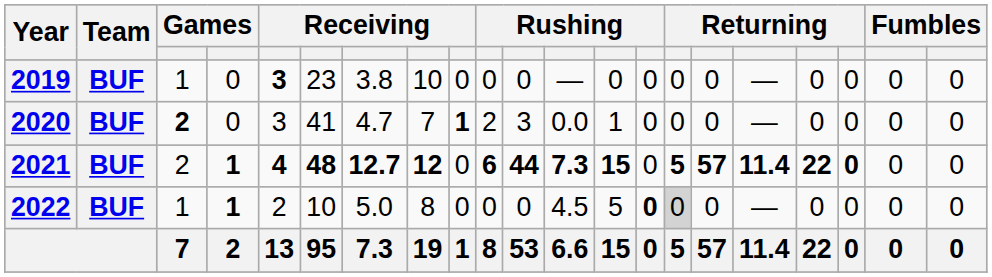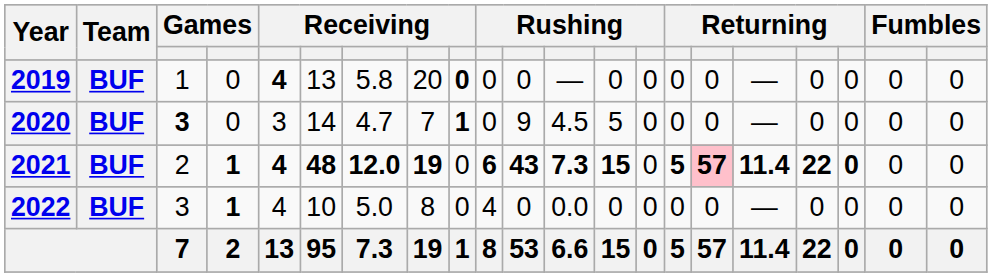 <table class=wikitable style="text-align:center;">
 <tr>
 <th rowspan="2">Year</th>
 <th rowspan="2">Team</th>
 <th colspan="2">Games</th>
 <th colspan="5">Receiving</th>
 <th colspan="5">Rushing</th>
 <th colspan="5">Returning</th>
 <th colspan="2">Fumbles</th>
 </tr>
 <tr>
 <th></th>
 <th></th>
 <th></th>
 <th></th>
 <th></th>
 <th></th>
 <th></th>
 <th></th>
 <th></th>
 <th></th>
 <th></th>
 <th></th>
 <th></th>
 <th></th>
 <th></th>
 <th></th>
 <th></th>
 <th></th>
 <th></th>
 </tr>
 <tr>
 <th><a href='#'>2019</a></th>
 <th><a href='#'>BUF</a></th>
 <td>1</td>
 <td>0</td>
-<td><strong>3</strong></td>
-<td>23</td>
-<td>3.8</td>
-<td>10</td>
-<td>0</td>
+<td><strong>4</strong></td>
+<td>13</td>
+<td>5.8</td>
+<td>20</td>
+<td><strong>0</strong></td>
 <td>0</td>
 <td>0</td>
 <td>—</td>
 <td>0</td>
 <td>0</td>
 <td>0</td>
 <td>0</td>
 <td>—</td>
 <td>0</td>
 <td>0</td>
 <td>0</td>
 <td>0</td>
 </tr>
 <tr>
 <th><a href='#'>2020</a></th>
 <th><a href='#'>BUF</a></th>
-<td><strong>2</strong></td>
+<td><strong>3</strong></td>
 <td>0</td>
 <td>3</td>
-<td>41</td>
+<td>14</td>
 <td>4.7</td>
 <td>7</td>
 <td><strong>1</strong></td>
-<td>2</td>
-<td>3</td>
-<td>0.0</td>
-<td>1</td>
+<td>0</td>
+<td>9</td>
+<td>4.5</td>
+<td>5</td>
 <td>0</td>
 <td>0</td>
 <td>0</td>
 <td>—</td>
 <td>0</td>
 <td>0</td>
 <td>0</td>
 <td>0</td>
 </tr>
 <tr>
 <th><a href='#'>2021</a></th>
 <th><a href='#'>BUF</a></th>
 <td>2</td>
 <td><strong>1</strong></td>
 <td><strong>4</strong></td>
 <td><strong>48</strong></td>
-<td><strong>12.7</strong></td>
-<td><strong>12</strong></td>
+<td><strong>12.0</strong></td>
+<td><strong>19</strong></td>
 <td>0</td>
 <td><strong>6</strong></td>
-<td><strong>44</strong></td>
+<td><strong>43</strong></td>
 <td><strong>7.3</strong></td>
 <td><strong>15</strong></td>
 <td>0</td>
 <td><strong>5</strong></td>
-<td><strong>57</strong></td>
+<td style="background: pink;"><strong>57</strong></td>
 <td><strong>11.4</strong></td>
 <td><strong>22</strong></td>
 <td><strong>0</strong></td>
 <td>0</td>
 <td>0</td>
 </tr>
 <tr>
 <th><a href='#'>2022</a></th>
 <th><a href='#'>BUF</a></th>
-<td>1</td>
+<td>3</td>
 <td><strong>1</strong></td>
-<td>2</td>
+<td>4</td>
 <td>10</td>
 <td>5.0</td>
 <td>8</td>
 <td>0</td>
+<td>4</td>
+<td>0</td>
+<td>0.0</td>
 <td>0</td>
 <td>0</td>
-<td>4.5</td>
-<td>5</td>
-<td><strong>0</strong></td>
-<td style="background: lightgrey;">0</td>
+<td>0</td>
 <td>0</td>
 <td>—</td>
 <td>0</td>
 <td>0</td>
 <td>0</td>
 <td>0</td>
 </tr>
 <tr>
 <th colspan="2"></th>
 <th>7</th>
 <th>2</th>
 <th>13</th>
 <th>95</th>
 <th>7.3</th>
 <th>19</th>
 <th>1</th>
 <th>8</th>
 <th>53</th>
 <th>6.6</th>
 <th>15</th>
 <th>0</th>
 <th>5</th>
 <th>57</th>
 <th>11.4</th>
 <th>22</th>
 <th>0</th>
 <th>0</th>
 <th>0</th>
 </tr>
 </table>
